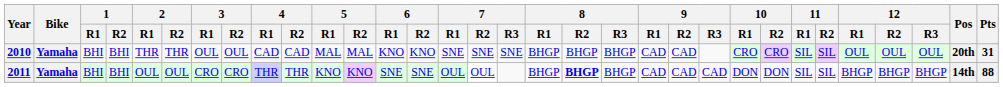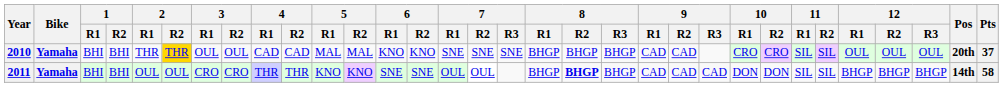 <table class="wikitable" style="text-align:center; font-size:90%">
 <tr>
 <th valign="middle" rowspan=2>Year</th>
 <th valign="middle" rowspan=2>Bike</th>
 <th colspan=2>1</th>
 <th colspan=2>2</th>
 <th colspan=2>3</th>
 <th colspan=2>4</th>
 <th colspan=2>5</th>
 <th colspan=2>6</th>
 <th colspan=3>7</th>
 <th colspan=3>8</th>
 <th colspan=3>9</th>
 <th colspan=2>10</th>
 <th colspan=2>11</th>
 <th colspan=3>12</th>
 <th rowspan=2>Pos</th>
 <th rowspan=2>Pts</th>
 </tr>
 <tr>
 <th>R1</th>
 <th>R2</th>
 <th>R1</th>
 <th>R2</th>
 <th>R1</th>
 <th>R2</th>
 <th>R1</th>
 <th>R2</th>
 <th>R1</th>
 <th>R2</th>
 <th>R1</th>
 <th>R2</th>
 <th>R1</th>
 <th>R2</th>
 <th>R3</th>
 <th>R1</th>
 <th>R2</th>
 <th>R3</th>
 <th>R1</th>
 <th>R2</th>
 <th>R3</th>
 <th>R1</th>
 <th>R2</th>
 <th>R1</th>
 <th>R2</th>
 <th>R1</th>
 <th>R2</th>
 <th>R3</th>
 </tr>
 <tr>
 <th><a href='#'>2010</a></th>
 <th><a href='#'>Yamaha</a></th>
 <td><a href='#'>BHI</a></td>
 <td><a href='#'>BHI</a></td>
 <td><a href='#'>THR</a></td>
-<td><a href='#'>THR</a></td>
+<td style="background: gold;"><a href='#'>THR</a></td>
 <td><a href='#'>OUL</a></td>
 <td><a href='#'>OUL</a></td>
 <td><a href='#'>CAD</a></td>
 <td><a href='#'>CAD</a></td>
 <td><a href='#'>MAL</a></td>
 <td><a href='#'>MAL</a></td>
 <td><a href='#'>KNO</a></td>
 <td><a href='#'>KNO</a></td>
 <td><a href='#'>SNE</a></td>
 <td><a href='#'>SNE</a></td>
 <td><a href='#'>SNE</a></td>
 <td><a href='#'>BHGP</a></td>
 <td><a href='#'>BHGP</a></td>
 <td><a href='#'>BHGP</a></td>
 <td><a href='#'>CAD</a></td>
 <td><a href='#'>CAD</a></td>
 <td></td>
 <td style="background:#dfffdf;"><a href='#'>CRO</a><br></td>
 <td style="background:#efcfff;"><a href='#'>CRO</a><br></td>
 <td style="background:#dfffdf;"><a href='#'>SIL</a><br></td>
 <td style="background:#efcfff;"><a href='#'>SIL</a><br></td>
 <td style="background:#dfffdf;"><a href='#'>OUL</a><br></td>
 <td style="background:#dfffdf;"><a href='#'>OUL</a><br></td>
 <td style="background:#dfffdf;"><a href='#'>OUL</a><br></td>
 <th>20th</th>
-<th>31</th>
+<th>37</th>
 </tr>
 <tr>
 <th><a href='#'>2011</a></th>
 <th><a href='#'>Yamaha</a></th>
 <td style="background:#dfffdf;"><a href='#'>BHI</a><br></td>
 <td style="background:#dfffdf;"><a href='#'>BHI</a><br></td>
 <td style="background:#dfffdf;"><a href='#'>OUL</a><br></td>
 <td style="background:#dfffdf;"><a href='#'>OUL</a><br></td>
 <td style="background:#dfffdf;"><a href='#'>CRO</a><br></td>
 <td style="background:#dfffdf;"><a href='#'>CRO</a><br></td>
 <td style="background:#cfcfff;"><a href='#'>THR</a><br></td>
 <td style="background:#dfffdf;"><a href='#'>THR</a><br></td>
 <td style="background:#dfffdf;"><a href='#'>KNO</a><br></td>
 <td style="background:#efcfff;"><a href='#'>KNO</a><br></td>
 <td style="background:#dfffdf;"><a href='#'>SNE</a><br></td>
 <td style="background:#dfffdf;"><a href='#'>SNE</a><br></td>
 <td style="background:#dfffdf;"><a href='#'>OUL</a><br></td>
 <td style="background:#ffffff;"><a href='#'>OUL</a><br></td>
 <td></td>
 <td><a href='#'>BHGP</a></td>
 <td><strong><a href='#'>BHGP</a></strong></td>
 <td><a href='#'>BHGP</a></td>
 <td><a href='#'>CAD</a></td>
 <td><a href='#'>CAD</a></td>
 <td><a href='#'>CAD</a></td>
 <td><a href='#'>DON</a></td>
 <td><a href='#'>DON</a></td>
 <td><a href='#'>SIL</a></td>
 <td><a href='#'>SIL</a></td>
 <td><a href='#'>BHGP</a></td>
 <td><a href='#'>BHGP</a></td>
 <td><a href='#'>BHGP</a></td>
 <th>14th</th>
-<th>88</th>
+<th>58</th>
 </tr>
 </table>
